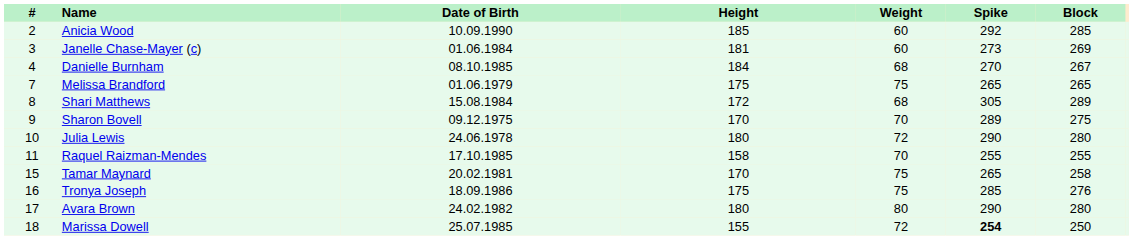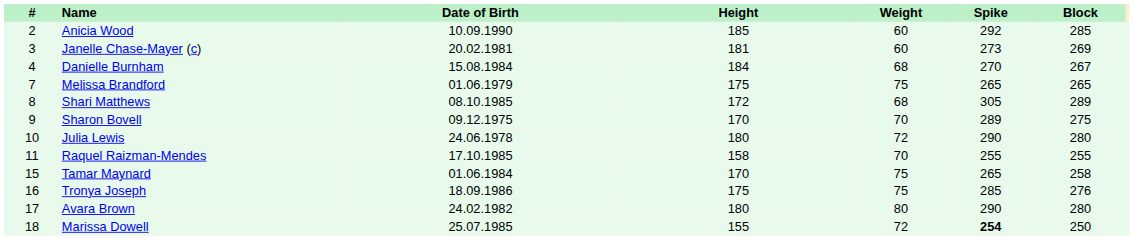 <table border=0 cellpadding=2 cellspacing=0  |- bgcolor=#FFECCE style="text-align:center; font-size:90%;" width=100%>
 <tr bgcolor=#BBF0C9>
 <th width=5%>#</th>
 <th width=25% align=left>Name</th>
 <th width=25%>Date of Birth</th>
 <th width=21%>Height</th>
 <th width=8%>Weight</th>
 <th width=8%>Spike</th>
 <th width=8%>Block</th>
 </tr>
 <tr bgcolor=#E7FAEC>
 <td>2</td>
 <td align=left><a href='#'>Anicia Wood</a></td>
 <td>10.09.1990</td>
 <td>185</td>
 <td>60</td>
 <td>292</td>
 <td>285</td>
 <td></td>
 </tr>
 <tr bgcolor=#E7FAEC>
 <td>3</td>
 <td align=left><a href='#'>Janelle Chase-Mayer</a> (<a href='#'>c</a>)</td>
-<td>01.06.1984</td>
+<td>20.02.1981</td>
 <td>181</td>
 <td>60</td>
 <td>273</td>
 <td>269</td>
 <td></td>
 </tr>
 <tr bgcolor=#E7FAEC>
 <td>4</td>
 <td align=left><a href='#'>Danielle Burnham</a></td>
-<td>08.10.1985</td>
+<td>15.08.1984</td>
 <td>184</td>
 <td>68</td>
 <td>270</td>
 <td>267</td>
 <td></td>
 </tr>
 <tr bgcolor=#E7FAEC>
 <td>7</td>
 <td align=left><a href='#'>Melissa Brandford</a></td>
 <td>01.06.1979</td>
 <td>175</td>
 <td>75</td>
 <td>265</td>
 <td>265</td>
 <td></td>
 </tr>
 <tr bgcolor=#E7FAEC>
 <td>8</td>
 <td align=left><a href='#'>Shari Matthews</a></td>
-<td>15.08.1984</td>
+<td>08.10.1985</td>
 <td>172</td>
 <td>68</td>
 <td>305</td>
 <td>289</td>
 <td></td>
 </tr>
 <tr bgcolor=#E7FAEC>
 <td>9</td>
 <td align=left><a href='#'>Sharon Bovell</a></td>
 <td>09.12.1975</td>
 <td>170</td>
 <td>70</td>
 <td>289</td>
 <td>275</td>
 <td></td>
 </tr>
 <tr bgcolor=#E7FAEC>
 <td>10</td>
 <td align=left><a href='#'>Julia Lewis</a></td>
 <td>24.06.1978</td>
 <td>180</td>
 <td>72</td>
 <td>290</td>
 <td>280</td>
 <td></td>
 </tr>
 <tr bgcolor=#E7FAEC>
 <td>11</td>
 <td align=left><a href='#'>Raquel Raizman-Mendes</a></td>
 <td>17.10.1985</td>
 <td>158</td>
 <td>70</td>
 <td>255</td>
 <td>255</td>
 <td></td>
 </tr>
 <tr bgcolor=#E7FAEC>
 <td>15</td>
 <td align=left><a href='#'>Tamar Maynard</a></td>
-<td>20.02.1981</td>
+<td>01.06.1984</td>
 <td>170</td>
 <td>75</td>
 <td>265</td>
 <td>258</td>
 <td></td>
 </tr>
 <tr bgcolor=#E7FAEC>
 <td>16</td>
 <td align=left><a href='#'>Tronya Joseph</a></td>
 <td>18.09.1986</td>
 <td>175</td>
 <td>75</td>
 <td>285</td>
 <td>276</td>
 <td></td>
 </tr>
 <tr bgcolor=#E7FAEC>
 <td>17</td>
 <td align=left><a href='#'>Avara Brown</a></td>
 <td>24.02.1982</td>
 <td>180</td>
 <td>80</td>
 <td>290</td>
 <td>280</td>
 <td></td>
 </tr>
 <tr bgcolor=#E7FAEC>
 <td>18</td>
 <td align=left><a href='#'>Marissa Dowell</a></td>
 <td>25.07.1985</td>
 <td>155</td>
 <td>72</td>
 <td><strong>254</strong></td>
 <td>250</td>
 <td></td>
 </tr>
 </table>
